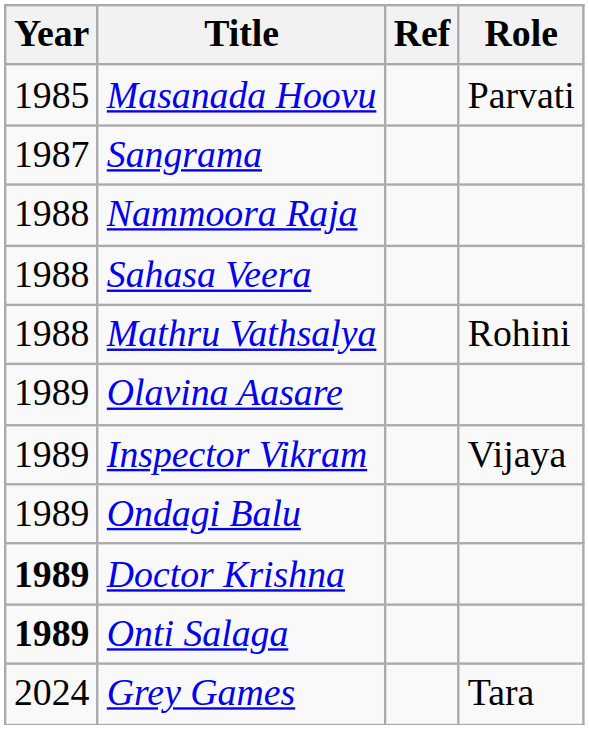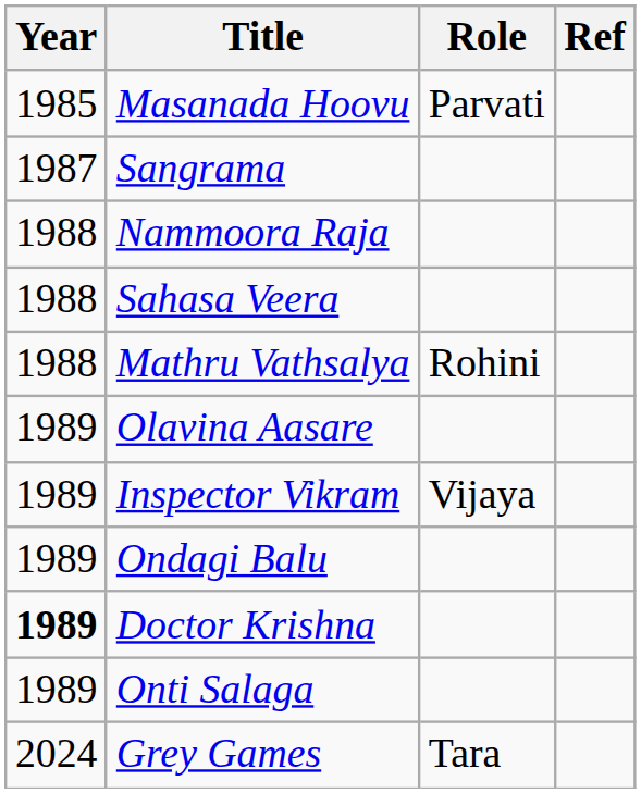 <table class="wikitable">
 <tr>
 <th>Year</th>
 <th>Title</th>
+<th>Role</th>
 <th>Ref</th>
-<th>Role</th>
 </tr>
 <tr>
 <td>1985</td>
 <td><em><a href='#'>Masanada Hoovu</a></em></td>
+<td>Parvati</td>
 <td></td>
-<td>Parvati</td>
 </tr>
 <tr>
 <td>1987</td>
 <td><a href='#'><em>Sangrama</em></a></td>
 <td></td>
 <td></td>
 </tr>
 <tr>
 <td>1988</td>
 <td><em><a href='#'>Nammoora Raja</a></em></td>
 <td></td>
 <td></td>
 </tr>
 <tr>
 <td>1988</td>
 <td><em><a href='#'>Sahasa Veera</a></em></td>
 <td></td>
 <td></td>
 </tr>
 <tr>
 <td>1988</td>
 <td><em><a href='#'>Mathru Vathsalya</a></em></td>
+<td>Rohini</td>
 <td></td>
-<td>Rohini</td>
 </tr>
 <tr>
 <td>1989</td>
 <td><em><a href='#'>Olavina Aasare</a></em></td>
 <td></td>
 <td></td>
 </tr>
 <tr>
 <td>1989</td>
 <td><em><a href='#'>Inspector Vikram</a></em></td>
+<td>Vijaya</td>
 <td></td>
-<td>Vijaya</td>
 </tr>
 <tr>
 <td>1989</td>
 <td><em><a href='#'>Ondagi Balu</a></em></td>
 <td></td>
 <td></td>
 </tr>
 <tr>
 <td><strong>1989</strong></td>
 <td><em><a href='#'>Doctor Krishna</a></em></td>
 <td></td>
 <td></td>
 </tr>
 <tr>
-<td><strong>1989</strong></td>
+<td>1989</td>
 <td><em><a href='#'>Onti Salaga</a></em></td>
 <td></td>
 <td></td>
 </tr>
 <tr>
 <td>2024</td>
 <td><em><a href='#'>Grey Games</a></em></td>
+<td>Tara</td>
 <td></td>
-<td>Tara</td>
 </tr>
 </table>
